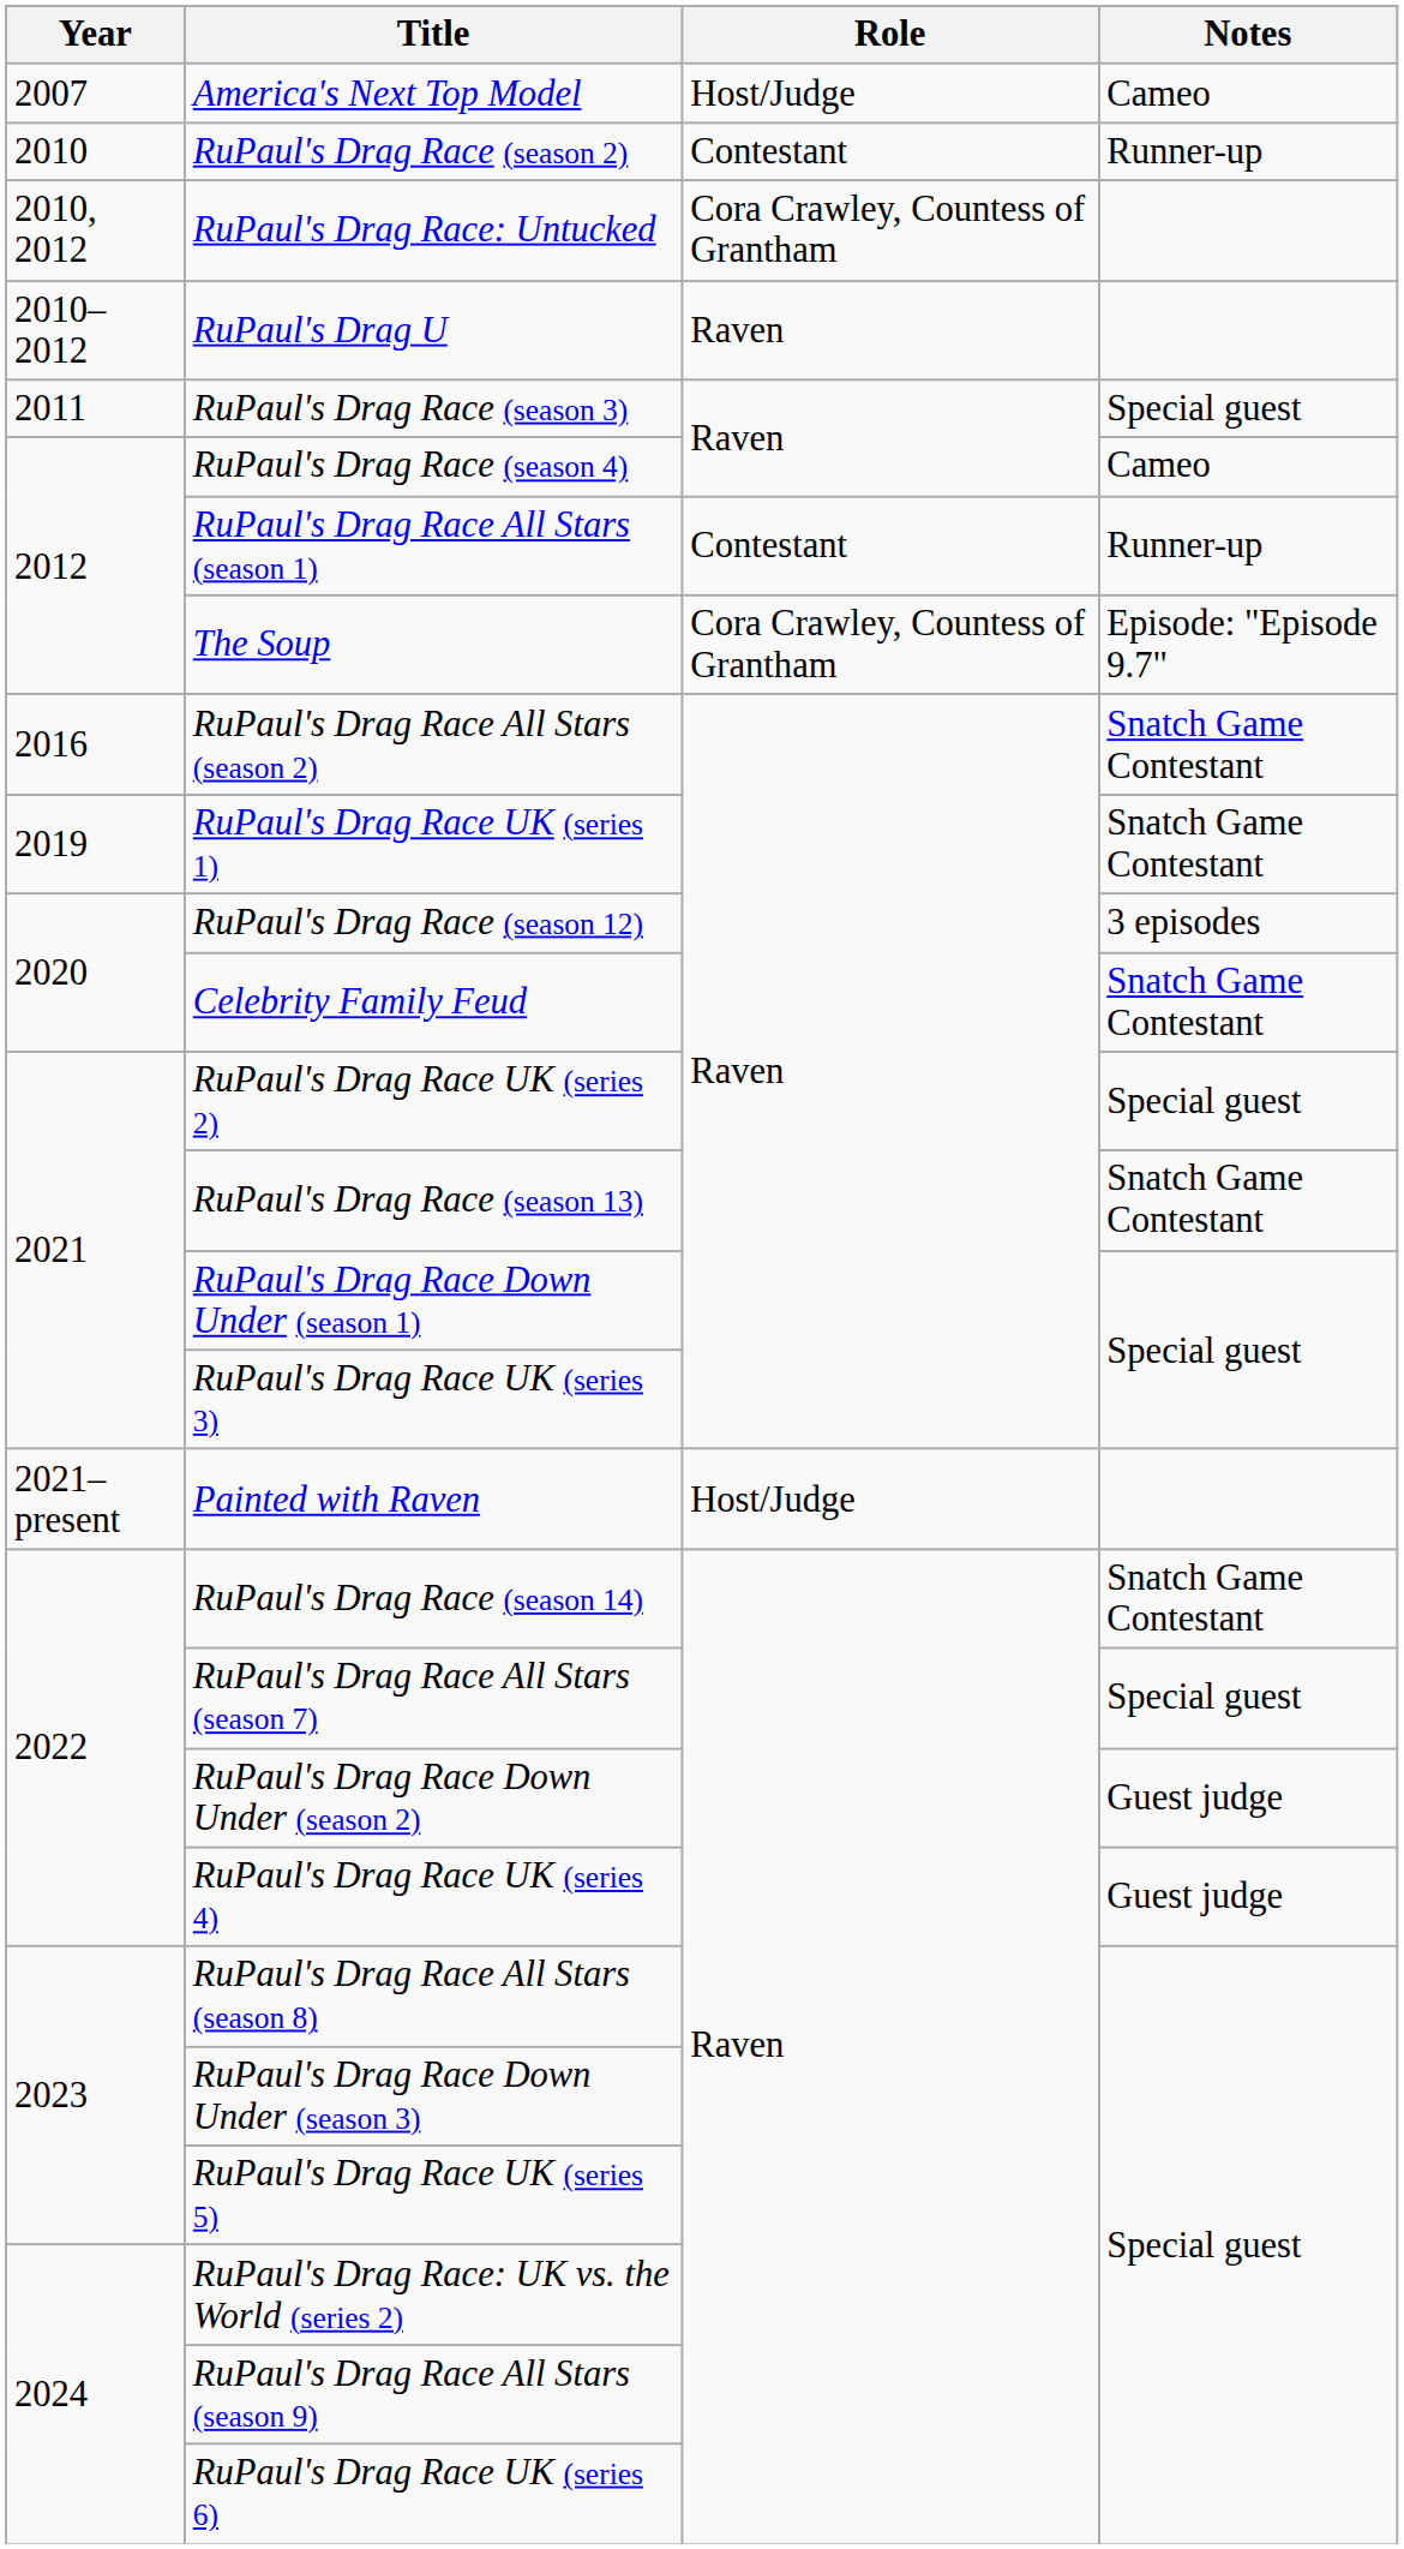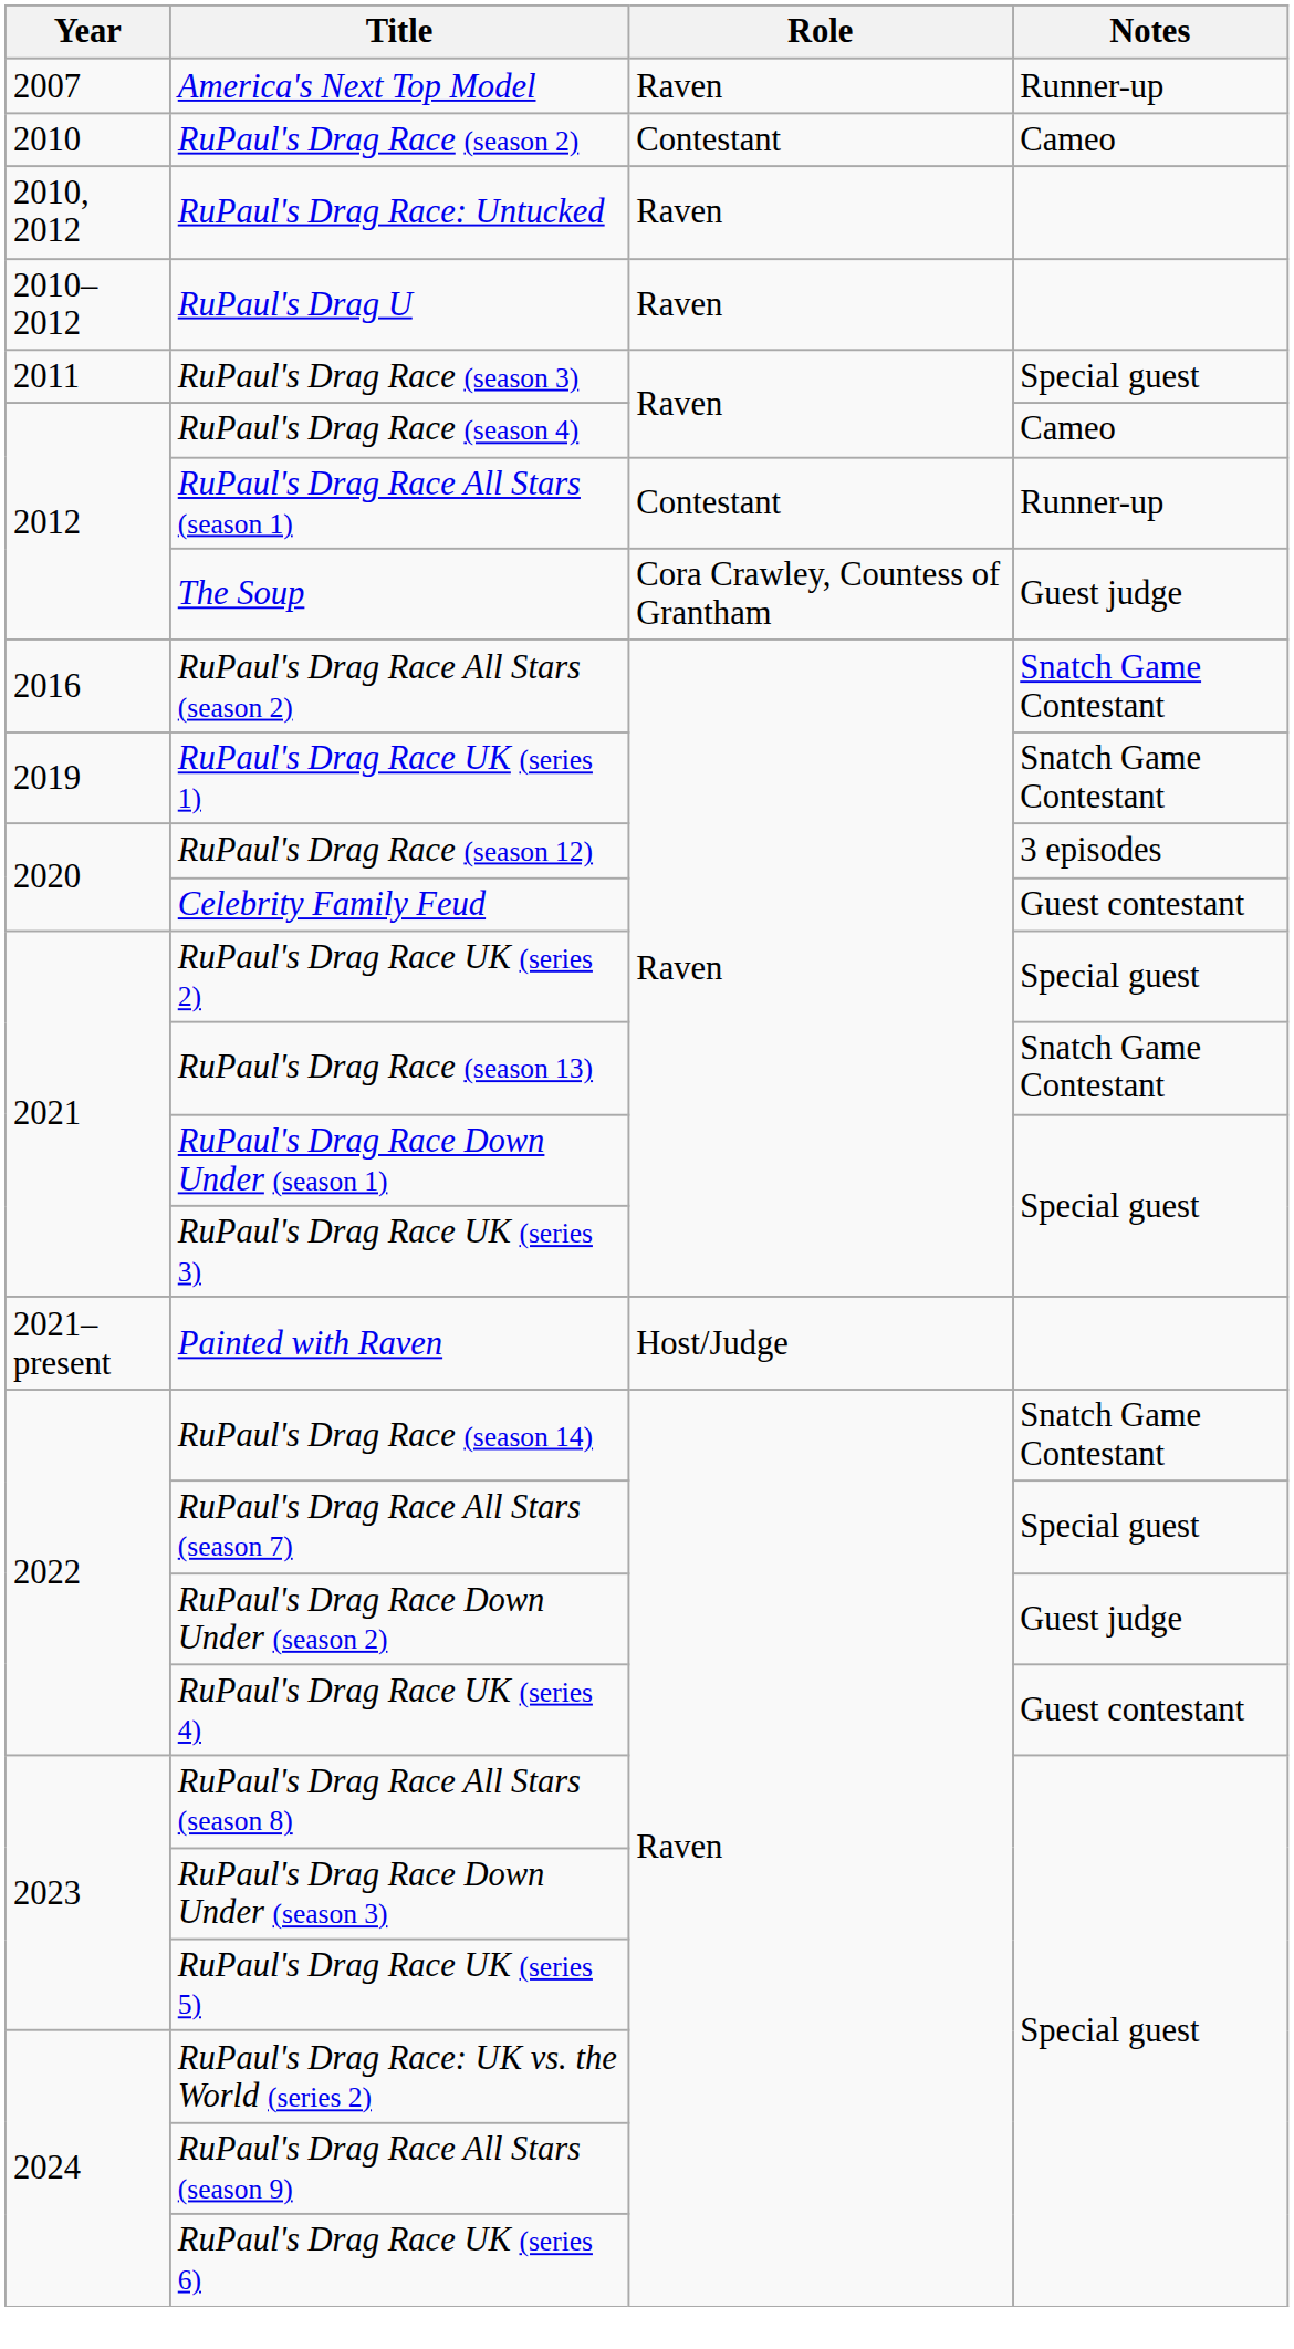 <table class="wikitable sortable">
 <tr>
 <th>Year</th>
 <th>Title</th>
 <th>Role</th>
 <th class="unsortable">Notes</th>
 </tr>
 <tr>
 <td>2007</td>
 <td><em><a href='#'>America's Next Top Model</a></em></td>
-<td>Host/Judge</td>
-<td>Cameo</td>
+<td>Raven</td>
+<td>Runner-up</td>
 </tr>
 <tr>
 <td>2010</td>
 <td><em><a href='#'>RuPaul's Drag Race</a></em> <small><a href='#'>(season 2)</a></small></td>
 <td>Contestant</td>
-<td>Runner-up</td>
+<td>Cameo</td>
 </tr>
 <tr>
 <td>2010, 2012</td>
 <td><em><a href='#'>RuPaul's Drag Race: Untucked</a></em></td>
-<td>Cora Crawley, Countess of Grantham</td>
+<td>Raven</td>
 <td></td>
 </tr>
 <tr>
 <td>2010–2012</td>
 <td><em><a href='#'>RuPaul's Drag U</a></em></td>
 <td>Raven</td>
 <td></td>
 </tr>
 <tr>
 <td>2011</td>
 <td><em>RuPaul's Drag Race</em> <small><a href='#'>(season 3)</a></small></td>
 <td rowspan="2">Raven</td>
 <td>Special guest</td>
 </tr>
 <tr>
 <td rowspan="3">2012</td>
 <td><em>RuPaul's Drag Race</em> <small><a href='#'>(season 4)</a></small></td>
 <td>Cameo</td>
 </tr>
 <tr>
 <td><em><a href='#'>RuPaul's Drag Race All Stars</a></em> <small><a href='#'>(season 1)</a></small></td>
 <td>Contestant</td>
 <td>Runner-up</td>
 </tr>
 <tr>
 <td><em><a href='#'>The Soup</a></em></td>
 <td>Cora Crawley, Countess of Grantham</td>
-<td>Episode: "Episode 9.7"</td>
+<td>Guest judge</td>
 </tr>
 <tr>
 <td>2016</td>
 <td><em>RuPaul's Drag Race All Stars</em> <small><a href='#'>(season 2)</a></small></td>
 <td rowspan="8">Raven</td>
 <td><a href='#'>Snatch Game</a> Contestant</td>
 </tr>
 <tr>
 <td>2019</td>
 <td><em><a href='#'>RuPaul's Drag Race UK</a></em> <small><a href='#'>(series 1)</a></small></td>
 <td>Snatch Game Contestant</td>
 </tr>
 <tr>
 <td rowspan="2">2020</td>
 <td><em>RuPaul's Drag Race</em> <small><a href='#'>(season 12)</a></small></td>
 <td>3 episodes</td>
 </tr>
 <tr>
 <td><em><a href='#'>Celebrity Family Feud</a></em></td>
-<td><a href='#'>Snatch Game</a> Contestant</td>
+<td>Guest contestant</td>
 </tr>
 <tr>
 <td rowspan="4">2021</td>
 <td><em>RuPaul's Drag Race UK</em> <small><a href='#'>(series 2)</a></small></td>
 <td>Special guest</td>
 </tr>
 <tr>
 <td><em>RuPaul's Drag Race</em> <small><a href='#'>(season 13)</a></small></td>
 <td>Snatch Game Contestant</td>
 </tr>
 <tr>
 <td><em><a href='#'>RuPaul's Drag Race Down Under</a></em> <small><a href='#'>(season 1)</a></small></td>
 <td rowspan="2">Special guest</td>
 </tr>
 <tr>
 <td><em>RuPaul's Drag Race UK</em> <small><a href='#'>(series 3)</a></small></td>
 </tr>
 <tr>
 <td>2021–present</td>
 <td><em><a href='#'>Painted with Raven</a></em></td>
 <td>Host/Judge</td>
 <td></td>
 </tr>
 <tr>
 <td rowspan="4">2022</td>
 <td><em>RuPaul's Drag Race</em> <small><a href='#'>(season 14)</a></small></td>
 <td rowspan="10">Raven</td>
 <td>Snatch Game Contestant</td>
 </tr>
 <tr>
 <td><em>RuPaul's Drag Race All Stars</em> <small><a href='#'>(season 7)</a></small></td>
 <td>Special guest</td>
 </tr>
 <tr>
 <td><em>RuPaul's Drag Race Down Under</em> <small><a href='#'>(season 2)</a></small></td>
 <td>Guest judge</td>
 </tr>
 <tr>
 <td><em>RuPaul's Drag Race UK</em> <small><a href='#'>(series 4)</a></small></td>
-<td>Guest judge</td>
+<td>Guest contestant</td>
 </tr>
 <tr>
 <td rowspan="3">2023</td>
 <td><em>RuPaul's Drag Race All Stars</em> <small><a href='#'>(season 8)</a></small></td>
 <td rowspan="6">Special guest</td>
 </tr>
 <tr>
 <td><em>RuPaul's Drag Race Down Under</em> <small><a href='#'>(season 3)</a></small></td>
 </tr>
 <tr>
 <td><em>RuPaul's Drag Race UK</em> <small><a href='#'>(series 5)</a></small></td>
 </tr>
 <tr>
 <td rowspan="3">2024</td>
 <td><em>RuPaul's Drag Race: UK vs. the World</em> <small><a href='#'>(series 2)</a></small></td>
 </tr>
 <tr>
 <td><em>RuPaul's Drag Race All Stars</em> <small><a href='#'>(season 9)</a></small></td>
 </tr>
 <tr>
 <td><em>RuPaul's Drag Race UK</em> <small><a href='#'>(series 6)</a></small></td>
 </tr>
 </table>
